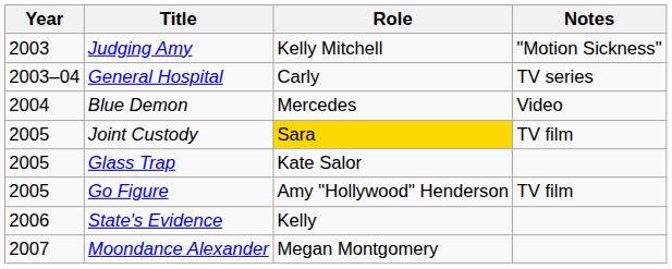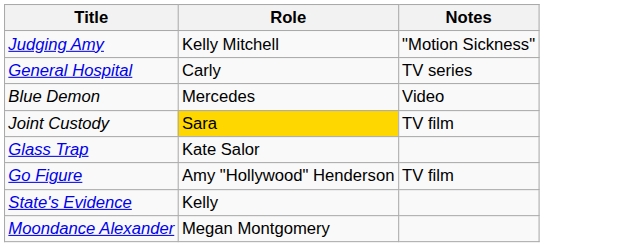 <table class="wikitable sortable">
 <tr>
-<th>Year</th>
 <th>Title</th>
 <th>Role</th>
 <th class="unsortable">Notes</th>
 </tr>
 <tr>
-<td>2003</td>
 <td><em><a href='#'>Judging Amy</a></em></td>
 <td>Kelly Mitchell</td>
 <td>"Motion Sickness"</td>
 </tr>
 <tr>
-<td>2003–04</td>
 <td><em><a href='#'>General Hospital</a></em></td>
 <td>Carly</td>
 <td>TV series</td>
 </tr>
 <tr>
-<td>2004</td>
 <td><em>Blue Demon</em></td>
 <td>Mercedes</td>
 <td>Video</td>
 </tr>
 <tr>
-<td>2005</td>
 <td><em>Joint Custody</em></td>
 <td style="background: gold;">Sara</td>
 <td>TV film</td>
 </tr>
 <tr>
-<td>2005</td>
 <td><em><a href='#'>Glass Trap</a></em></td>
 <td>Kate Salor</td>
 <td></td>
 </tr>
 <tr>
-<td>2005</td>
 <td><em><a href='#'>Go Figure</a></em></td>
 <td>Amy "Hollywood" Henderson</td>
 <td>TV film</td>
 </tr>
 <tr>
-<td>2006</td>
 <td><em><a href='#'>State's Evidence</a></em></td>
 <td>Kelly</td>
 <td></td>
 </tr>
 <tr>
-<td>2007</td>
 <td><em><a href='#'>Moondance Alexander</a></em></td>
 <td>Megan Montgomery</td>
 <td></td>
 </tr>
 </table>
